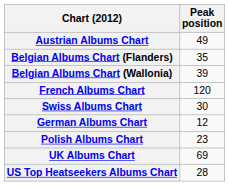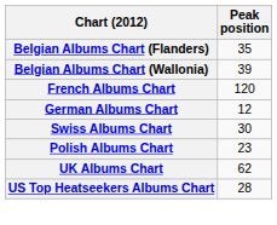 <table class="wikitable sortable plainrowheaders">
 <tr>
 <th scope="col">Chart (2012)</th>
 <th scope="col">Peak<br>position</th>
-</tr>
-<tr>
-<th scope="row"><a href='#'>Austrian Albums Chart</a></th>
-<td align="center">49</td>
 </tr>
 <tr>
 <th scope="row"><a href='#'>Belgian Albums Chart</a> (Flanders)</th>
 <td align="center">35</td>
 </tr>
 <tr>
 <th scope="row"><a href='#'>Belgian Albums Chart</a> (Wallonia)</th>
 <td align="center">39</td>
 </tr>
 <tr>
 <th scope="row"><a href='#'>French Albums Chart</a></th>
 <td align="center">120</td>
 </tr>
 <tr>
+<th scope="row"><a href='#'>German Albums Chart</a></th>
+<td align="center">12</td>
+</tr>
+<tr>
 <th scope="row"><a href='#'>Swiss Albums Chart</a></th>
 <td align="center">30</td>
-</tr>
-<tr>
-<th scope="row"><a href='#'>German Albums Chart</a></th>
-<td align="center">12</td>
 </tr>
 <tr>
 <th scope="row"><a href='#'>Polish Albums Chart</a></th>
 <td align="center">23</td>
 </tr>
 <tr>
 <th scope="row"><a href='#'>UK Albums Chart</a></th>
-<td align="center">69</td>
+<td align="center">62</td>
 </tr>
 <tr>
 <th scope="row"><a href='#'>US Top Heatseekers Albums Chart</a></th>
 <td align="center">28</td>
 </tr>
 </table>
